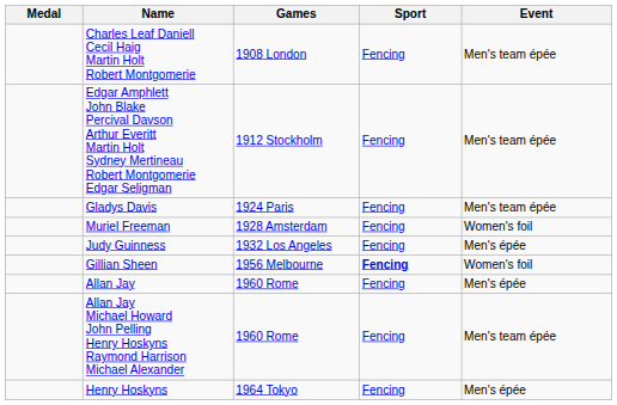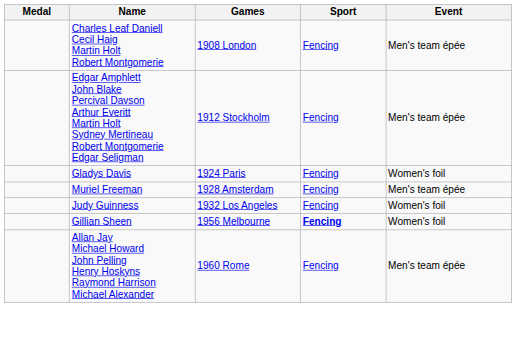 <table class="wikitable sortable collapsible collapsed">
 <tr>
 <th style="width:6em">Medal</th>
 <th style="width:12em">Name</th>
 <th style="width:10em">Games</th>
 <th style="width:8em">Sport</th>
 <th style="width:12em">Event</th>
 </tr>
 <tr>
 <td></td>
 <td><a href='#'>Charles Leaf Daniell</a> <br> <a href='#'>Cecil Haig</a> <br> <a href='#'>Martin Holt</a> <br> <a href='#'>Robert Montgomerie</a></td>
 <td> <a href='#'>1908 London</a></td>
 <td> <a href='#'>Fencing</a></td>
 <td>Men's team épée</td>
 </tr>
 <tr>
 <td></td>
 <td><a href='#'>Edgar Amphlett</a> <br> <a href='#'>John Blake</a> <br> <a href='#'>Percival Davson</a> <br> <a href='#'>Arthur Everitt</a> <br> <a href='#'>Martin Holt</a> <br> <a href='#'>Sydney Mertineau</a> <br> <a href='#'>Robert Montgomerie</a> <br> <a href='#'>Edgar Seligman</a></td>
 <td> <a href='#'>1912 Stockholm</a></td>
 <td> <a href='#'>Fencing</a></td>
 <td>Men's team épée</td>
 </tr>
 <tr>
 <td></td>
 <td><a href='#'>Gladys Davis</a></td>
 <td> <a href='#'>1924 Paris</a></td>
 <td> <a href='#'>Fencing</a></td>
-<td>Men's team épée</td>
+<td>Women's foil</td>
 </tr>
 <tr>
 <td></td>
 <td><a href='#'>Muriel Freeman</a></td>
 <td> <a href='#'>1928 Amsterdam</a></td>
 <td> <a href='#'>Fencing</a></td>
-<td>Women's foil</td>
+<td>Men's team épée</td>
 </tr>
 <tr>
 <td></td>
 <td><a href='#'>Judy Guinness</a></td>
 <td> <a href='#'>1932 Los Angeles</a></td>
 <td> <a href='#'>Fencing</a></td>
-<td>Men's épée</td>
+<td>Women's foil</td>
 </tr>
 <tr>
 <td></td>
 <td><a href='#'>Gillian Sheen</a></td>
 <td> <a href='#'>1956 Melbourne</a></td>
 <td><strong> <a href='#'>Fencing</a></strong></td>
 <td>Women's foil</td>
 </tr>
 <tr>
 <td></td>
-<td><a href='#'>Allan Jay</a></td>
-<td> <a href='#'>1960 Rome</a></td>
-<td> <a href='#'>Fencing</a></td>
-<td>Men's épée</td>
-</tr>
-<tr>
-<td></td>
 <td><a href='#'>Allan Jay</a><br><a href='#'>Michael Howard</a><br><a href='#'>John Pelling</a><br><a href='#'>Henry Hoskyns</a><br><a href='#'>Raymond Harrison</a><br><a href='#'>Michael Alexander</a></td>
 <td> <a href='#'>1960 Rome</a></td>
 <td> <a href='#'>Fencing</a></td>
 <td>Men's team épée</td>
 </tr>
-<tr>
-<td></td>
-<td><a href='#'>Henry Hoskyns</a></td>
-<td> <a href='#'>1964 Tokyo</a></td>
-<td> <a href='#'>Fencing</a></td>
-<td>Men's épée</td>
-</tr>
 </table>
